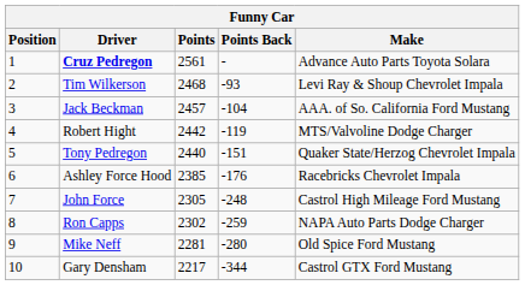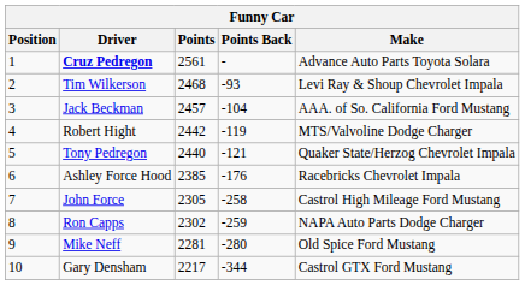 <table class="wikitable" style="font-size:90%;">
 <tr>
 <th colspan="5">Funny Car</th>
 </tr>
 <tr>
 <th>Position</th>
 <th>Driver</th>
 <th>Points</th>
 <th>Points Back</th>
 <th>Make</th>
 </tr>
 <tr>
 <td>1</td>
 <td><strong><a href='#'>Cruz Pedregon</a></strong></td>
 <td>2561</td>
 <td>-</td>
 <td>Advance Auto Parts Toyota Solara</td>
 </tr>
 <tr>
 <td>2</td>
 <td><a href='#'>Tim Wilkerson</a></td>
 <td>2468</td>
 <td>-93</td>
 <td>Levi Ray & Shoup Chevrolet Impala</td>
 </tr>
 <tr>
 <td>3</td>
 <td><a href='#'>Jack Beckman</a></td>
 <td>2457</td>
 <td>-104</td>
 <td>AAA. of So. California Ford Mustang</td>
 </tr>
 <tr>
 <td>4</td>
 <td>Robert Hight</td>
 <td>2442</td>
 <td>-119</td>
 <td>MTS/Valvoline Dodge Charger</td>
 </tr>
 <tr>
 <td>5</td>
 <td><a href='#'>Tony Pedregon</a></td>
 <td>2440</td>
-<td>-151</td>
+<td>-121</td>
 <td>Quaker State/Herzog Chevrolet Impala</td>
 </tr>
 <tr>
 <td>6</td>
 <td>Ashley Force Hood</td>
 <td>2385</td>
 <td>-176</td>
 <td>Racebricks Chevrolet Impala</td>
 </tr>
 <tr>
 <td>7</td>
 <td><a href='#'>John Force</a></td>
 <td>2305</td>
-<td>-248</td>
+<td>-258</td>
 <td>Castrol High Mileage Ford Mustang</td>
 </tr>
 <tr>
 <td>8</td>
 <td><a href='#'>Ron Capps</a></td>
 <td>2302</td>
 <td>-259</td>
 <td>NAPA Auto Parts Dodge Charger</td>
 </tr>
 <tr>
 <td>9</td>
 <td><a href='#'>Mike Neff</a></td>
 <td>2281</td>
 <td>-280</td>
 <td>Old Spice Ford Mustang</td>
 </tr>
 <tr>
 <td>10</td>
 <td>Gary Densham</td>
 <td>2217</td>
 <td>-344</td>
 <td>Castrol GTX Ford Mustang</td>
 </tr>
 </table>
